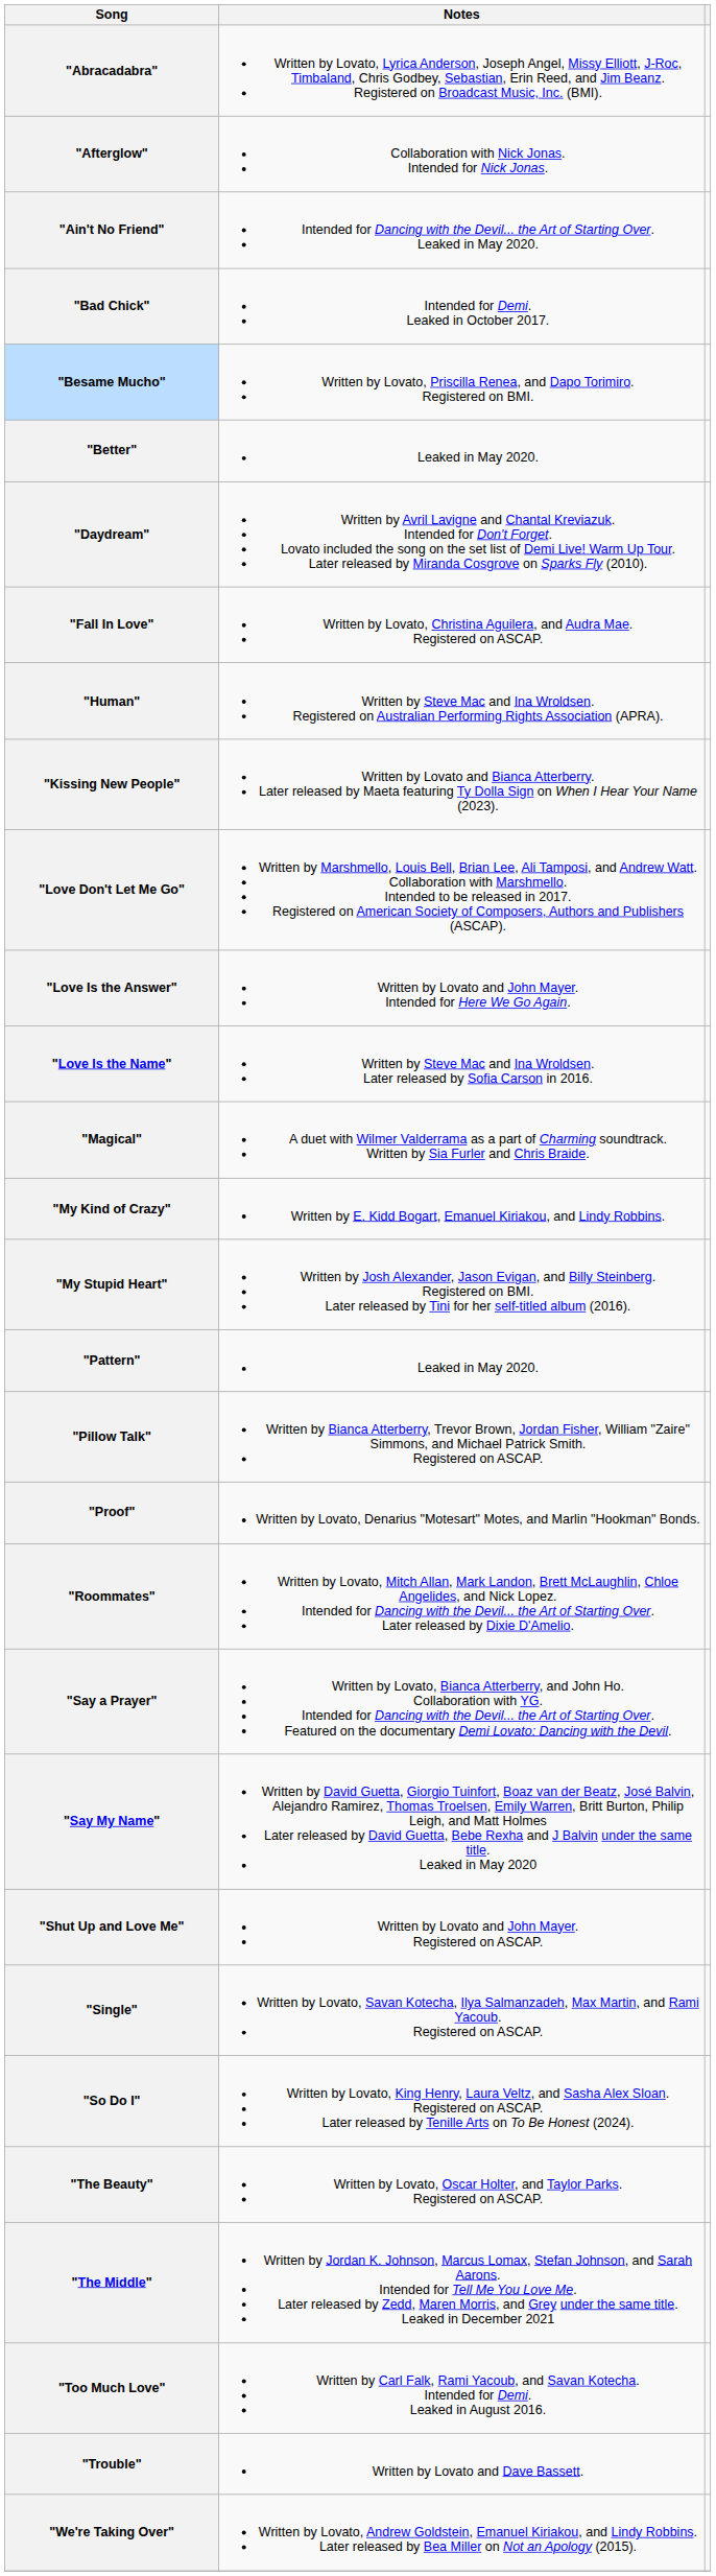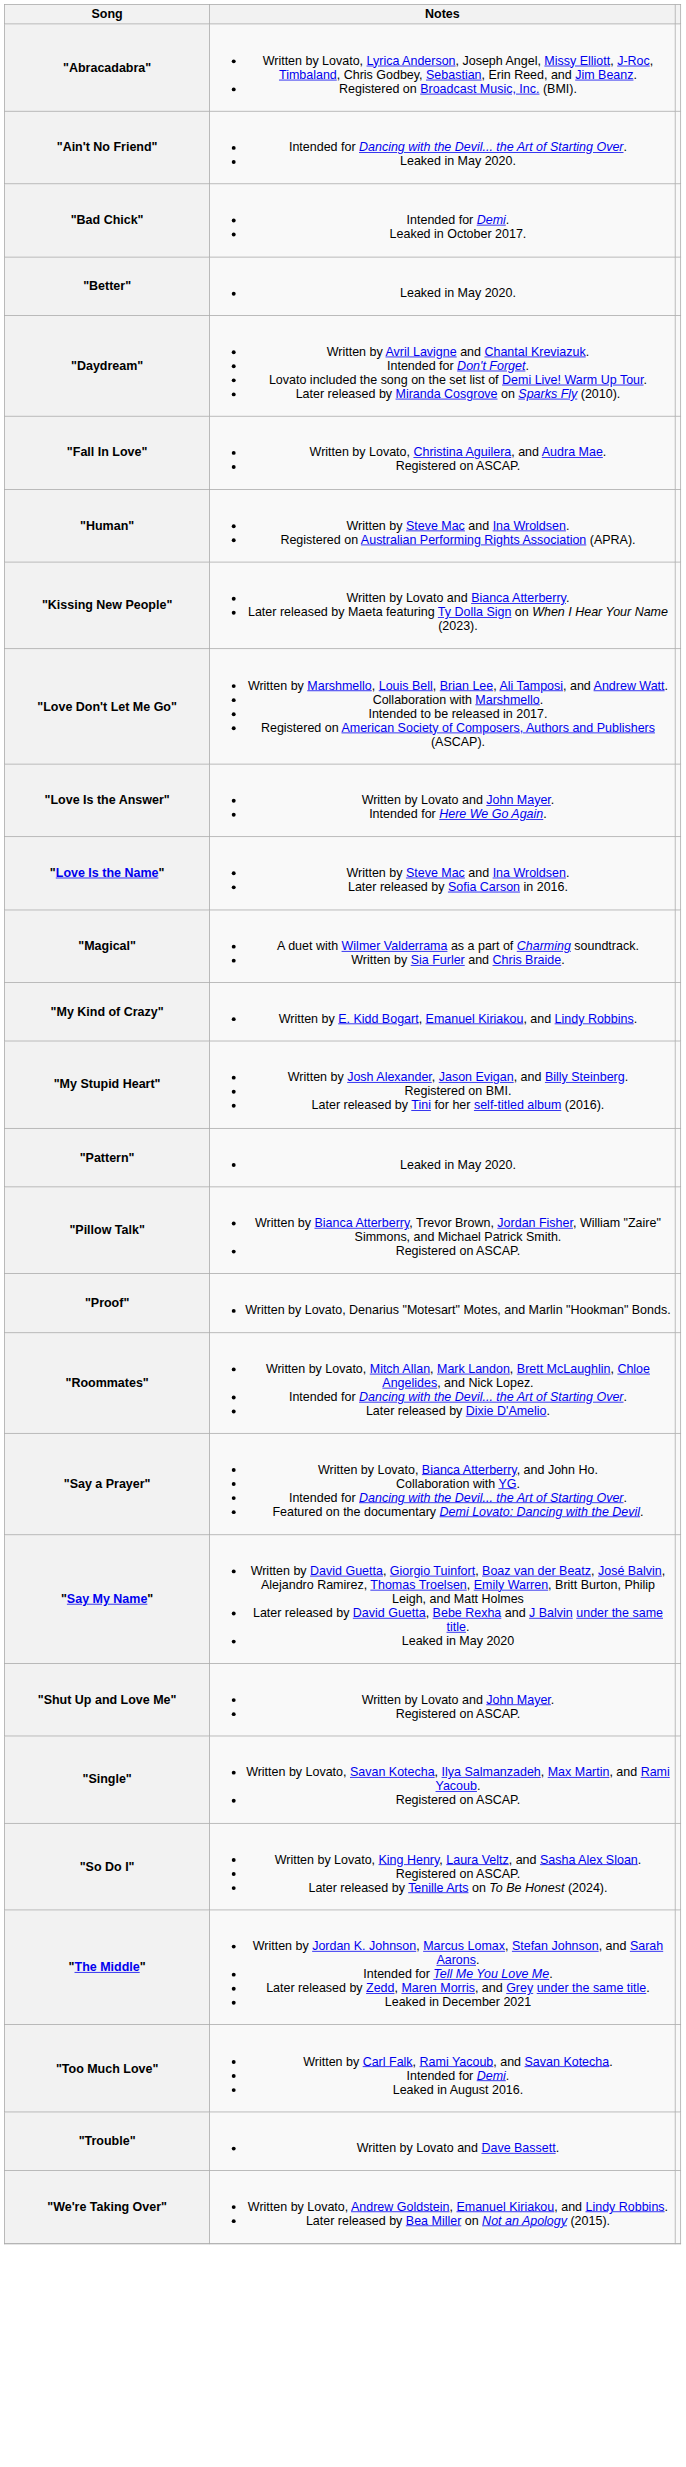 <table class="wikitable sortable plainrowheaders" style="text-align:center;">
 <tr>
 <th scope="col" style="width:16em;">Song</th>
 <th class="unsortable" scope="col">Notes</th>
 <th class="unsortable" scope="col"></th>
 </tr>
 <tr>
 <th scope="row">"Abracadabra"</th>
 <td><br><ul><li>Written by Lovato, <a href='#'>Lyrica Anderson</a>, Joseph Angel, <a href='#'>Missy Elliott</a>, <a href='#'>J-Roc</a>, <a href='#'>Timbaland</a>, Chris Godbey, <a href='#'>Sebastian</a>, Erin Reed, and <a href='#'>Jim Beanz</a>.</li><li>Registered on <a href='#'>Broadcast Music, Inc.</a> (BMI).</li></ul></td>
 <td align="center"></td>
 </tr>
 <tr>
-<th scope="row">"Afterglow"</th>
-<td><br><ul><li>Collaboration with <a href='#'>Nick Jonas</a>.</li><li>Intended for <em><a href='#'>Nick Jonas</a></em>.</li></ul></td>
-<td align="center"></td>
-</tr>
-<tr>
 <th scope="row">"Ain't No Friend"</th>
 <td><br><ul><li>Intended for <em><a href='#'>Dancing with the Devil... the Art of Starting Over</a></em>.</li><li>Leaked in May 2020.</li></ul></td>
 <td align="center"></td>
 </tr>
 <tr>
 <th scope="row">"Bad Chick"</th>
 <td><br><ul><li>Intended for <em><a href='#'>Demi</a></em>.</li><li>Leaked in October 2017.</li></ul></td>
-<td align="center"></td>
-</tr>
-<tr>
-<th scope=row style="background-color:#bbddff">"Besame Mucho" </th>
-<td><br><ul><li>Written by Lovato, <a href='#'>Priscilla Renea</a>, and <a href='#'>Dapo Torimiro</a>.</li><li>Registered on BMI.</li></ul></td>
 <td align="center"></td>
 </tr>
 <tr>
 <th scope="row">"Better"</th>
 <td><br><ul><li>Leaked in  May 2020.</li></ul></td>
 <td align="center"></td>
 </tr>
 <tr>
 <th scope="row">"Daydream"</th>
 <td><br><ul><li>Written by <a href='#'>Avril Lavigne</a> and <a href='#'>Chantal Kreviazuk</a>.</li><li>Intended for <em><a href='#'>Don't Forget</a></em>.</li><li>Lovato included the song on the set list of <a href='#'>Demi Live! Warm Up Tour</a>.</li><li>Later released by <a href='#'>Miranda Cosgrove</a> on <em><a href='#'>Sparks Fly</a></em> (2010).</li></ul></td>
 <td align="center"></td>
 </tr>
 <tr>
 <th scope="row">"Fall In Love"</th>
 <td><br><ul><li>Written by Lovato, <a href='#'>Christina Aguilera</a>, and <a href='#'>Audra Mae</a>.</li><li>Registered on ASCAP.</li></ul></td>
 <td align="center"></td>
 </tr>
 <tr>
 <th scope="row">"Human"</th>
 <td><br><ul><li>Written by <a href='#'>Steve Mac</a> and <a href='#'>Ina Wroldsen</a>.</li><li>Registered on <a href='#'>Australian Performing Rights Association</a> (APRA).</li></ul></td>
 <td align="center"></td>
 </tr>
 <tr>
 <th scope="row">"Kissing New People"</th>
 <td><br><ul><li>Written by Lovato and <a href='#'>Bianca Atterberry</a>.</li><li>Later released by Maeta featuring <a href='#'>Ty Dolla Sign</a> on <em>When I Hear Your Name</em> (2023).</li></ul></td>
 <td align="center"></td>
 </tr>
 <tr>
 <th scope="row">"Love Don't Let Me Go"</th>
 <td><br><ul><li>Written by <a href='#'>Marshmello</a>, <a href='#'>Louis Bell</a>, <a href='#'>Brian Lee</a>, <a href='#'>Ali Tamposi</a>, and <a href='#'>Andrew Watt</a>.</li><li>Collaboration with <a href='#'>Marshmello</a>.</li><li>Intended to be released in 2017.</li><li>Registered on <a href='#'>American Society of Composers, Authors and Publishers</a> (ASCAP).</li></ul></td>
 <td align="center"></td>
 </tr>
 <tr>
 <th scope=row>"Love Is the Answer"</th>
 <td><br><ul><li>Written by Lovato and <a href='#'>John Mayer</a>.</li><li>Intended for <em><a href='#'>Here We Go Again</a></em>.</li></ul></td>
 <td align="center"></td>
 </tr>
 <tr>
 <th scope="row">"<a href='#'>Love Is the Name</a>"</th>
 <td><br><ul><li>Written by <a href='#'>Steve Mac</a> and <a href='#'>Ina Wroldsen</a>.</li><li>Later released by <a href='#'>Sofia Carson</a> in 2016.</li></ul></td>
 <td align="center"></td>
 </tr>
 <tr>
 <th scope="row">"Magical"</th>
 <td><br><ul><li>A duet with <a href='#'>Wilmer Valderrama</a> as a part of <em><a href='#'>Charming</a></em> soundtrack.</li><li>Written by <a href='#'>Sia Furler</a> and <a href='#'>Chris Braide</a>.</li></ul></td>
 <td align="center"></td>
 </tr>
 <tr>
 <th scope=row>"My Kind of Crazy"</th>
 <td><br><ul><li>Written by <a href='#'>E. Kidd Bogart</a>, <a href='#'>Emanuel Kiriakou</a>, and <a href='#'>Lindy Robbins</a>.</li></ul></td>
 <td align="center"></td>
 </tr>
 <tr>
 <th scope=row>"My Stupid Heart"</th>
 <td><br><ul><li>Written by <a href='#'>Josh Alexander</a>, <a href='#'>Jason Evigan</a>, and <a href='#'>Billy Steinberg</a>.</li><li>Registered on BMI.</li><li>Later released by <a href='#'>Tini</a> for her <a href='#'>self-titled album</a> (2016).</li></ul></td>
 <td align="center"></td>
 </tr>
 <tr>
 <th scope="row">"Pattern"</th>
 <td><br><ul><li>Leaked in May 2020.</li></ul></td>
 <td align="center"></td>
 </tr>
 <tr>
 <th scope=row>"Pillow Talk"</th>
 <td><br><ul><li>Written by <a href='#'>Bianca Atterberry</a>, Trevor Brown, <a href='#'>Jordan Fisher</a>, William "Zaire" Simmons, and Michael Patrick Smith.</li><li>Registered on ASCAP.</li></ul></td>
 <td align="center"></td>
 </tr>
 <tr>
 <th scope=row>"Proof"</th>
 <td><br><ul><li>Written by Lovato, Denarius "Motesart" Motes, and Marlin "Hookman" Bonds.</li></ul></td>
 <td align="center"></td>
 </tr>
 <tr>
 <th scope="row">"Roommates"</th>
 <td><br><ul><li>Written by Lovato, <a href='#'>Mitch Allan</a>, <a href='#'>Mark Landon</a>, <a href='#'>Brett McLaughlin</a>, <a href='#'>Chloe Angelides</a>, and Nick Lopez.</li><li>Intended for <em><a href='#'>Dancing with the Devil... the Art of Starting Over</a></em>.</li><li>Later released by <a href='#'>Dixie D'Amelio</a>.</li></ul></td>
 <td align="center"></td>
 </tr>
 <tr>
 <th scope="row">"Say a Prayer"</th>
 <td><br><ul><li>Written by Lovato, <a href='#'>Bianca Atterberry</a>, and John Ho.</li><li>Collaboration with <a href='#'>YG</a>.</li><li>Intended for <em><a href='#'>Dancing with the Devil... the Art of Starting Over</a></em>.</li><li>Featured on the documentary <em><a href='#'>Demi Lovato: Dancing with the Devil</a></em>.</li></ul></td>
 <td align="center"></td>
 </tr>
 <tr>
 <th scope="row">"<a href='#'>Say My Name</a>"</th>
 <td><br><ul><li>Written by <a href='#'>David Guetta</a>, <a href='#'>Giorgio Tuinfort</a>, <a href='#'>Boaz van der Beatz</a>, <a href='#'>José Balvin</a>, Alejandro Ramirez, <a href='#'>Thomas Troelsen</a>, <a href='#'>Emily Warren</a>, Britt Burton, Philip Leigh, and Matt Holmes</li><li>Later released by <a href='#'>David Guetta</a>, <a href='#'>Bebe Rexha</a> and <a href='#'>J Balvin</a> <a href='#'>under the same title</a>.</li><li>Leaked in May 2020</li></ul></td>
 <td align="center"></td>
 </tr>
 <tr>
 <th scope="row">"Shut Up and Love Me"</th>
 <td><br><ul><li>Written by Lovato and <a href='#'>John Mayer</a>.</li><li>Registered on ASCAP.</li></ul></td>
 <td align="center"></td>
 </tr>
 <tr>
 <th scope="row">"Single"</th>
 <td><br><ul><li>Written by Lovato, <a href='#'>Savan Kotecha</a>, <a href='#'>Ilya Salmanzadeh</a>, <a href='#'>Max Martin</a>, and <a href='#'>Rami Yacoub</a>.</li><li>Registered on ASCAP.</li></ul></td>
 <td align="center"></td>
 </tr>
 <tr>
 <th scope="row">"So Do I"</th>
 <td><br><ul><li>Written by Lovato, <a href='#'>King Henry</a>, <a href='#'>Laura Veltz</a>, and <a href='#'>Sasha Alex Sloan</a>.</li><li>Registered on ASCAP.</li><li>Later released by <a href='#'>Tenille Arts</a> on <em>To Be Honest</em> (2024).</li></ul></td>
 <td align="center"></td>
 </tr>
 <tr>
-<th scope=row>"The Beauty"</th>
-<td><br><ul><li>Written by Lovato, <a href='#'>Oscar Holter</a>, and <a href='#'>Taylor Parks</a>.</li><li>Registered on ASCAP.</li></ul></td>
-<td align="center"></td>
-</tr>
-<tr>
 <th scope="row">"<a href='#'>The Middle</a>"</th>
 <td><br><ul><li>Written by <a href='#'>Jordan K. Johnson</a>, <a href='#'>Marcus Lomax</a>, <a href='#'>Stefan Johnson</a>, and <a href='#'>Sarah Aarons</a>.</li><li>Intended for <em><a href='#'>Tell Me You Love Me</a></em>.</li><li>Later released by <a href='#'>Zedd</a>, <a href='#'>Maren Morris</a>, and <a href='#'>Grey</a> <a href='#'>under the same title</a>.</li><li>Leaked in December 2021</li></ul></td>
 <td align="center"></td>
 </tr>
 <tr>
 <th scope="row">"Too Much Love"</th>
 <td><br><ul><li>Written by <a href='#'>Carl Falk</a>, <a href='#'>Rami Yacoub</a>, and <a href='#'>Savan Kotecha</a>.</li><li>Intended for <em><a href='#'>Demi</a></em>.</li><li>Leaked in August 2016.</li></ul></td>
 <td align="center"></td>
 </tr>
 <tr>
 <th scope="row">"Trouble"</th>
 <td><br><ul><li>Written by Lovato and <a href='#'>Dave Bassett</a>.</li></ul></td>
 <td align="center"></td>
 </tr>
 <tr>
 <th scope=row>"We're Taking Over"</th>
 <td><br><ul><li>Written by Lovato, <a href='#'>Andrew Goldstein</a>, <a href='#'>Emanuel Kiriakou</a>, and <a href='#'>Lindy Robbins</a>.</li><li>Later released by <a href='#'>Bea Miller</a> on <em><a href='#'>Not an Apology</a></em> (2015).</li></ul></td>
 <td align="center"></td>
 </tr>
 <tr>
 </tr>
 </table>
